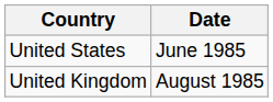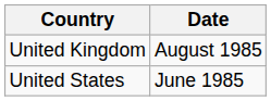 <table class="wikitable">
 <tr>
 <th scope="col">Country</th>
 <th scope="col">Date</th>
 </tr>
 <tr>
+<td>United Kingdom</td>
+<td>August 1985</td>
+</tr>
+<tr>
 <td>United States</td>
 <td>June 1985</td>
 </tr>
-<tr>
-<td>United Kingdom</td>
-<td>August 1985</td>
-</tr>
 </table>
